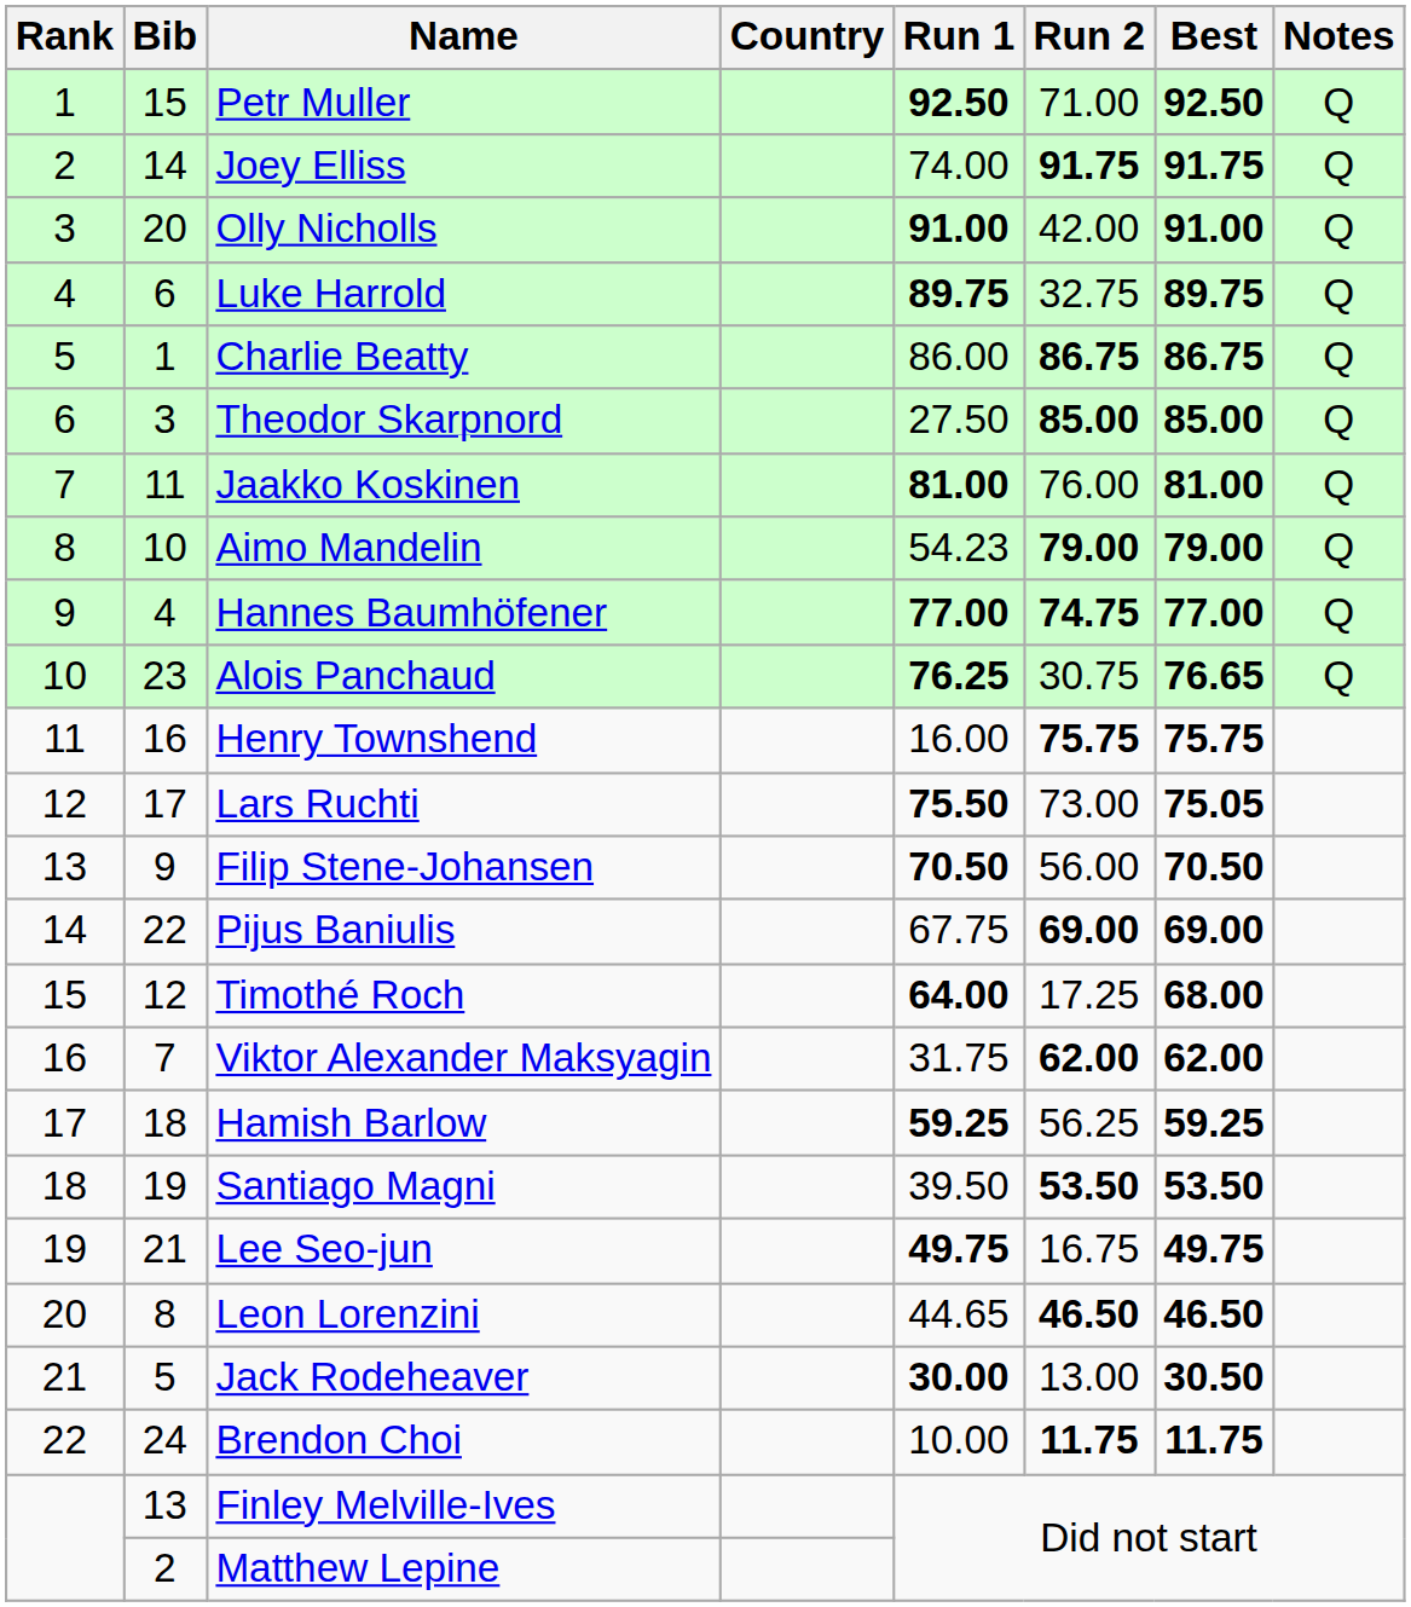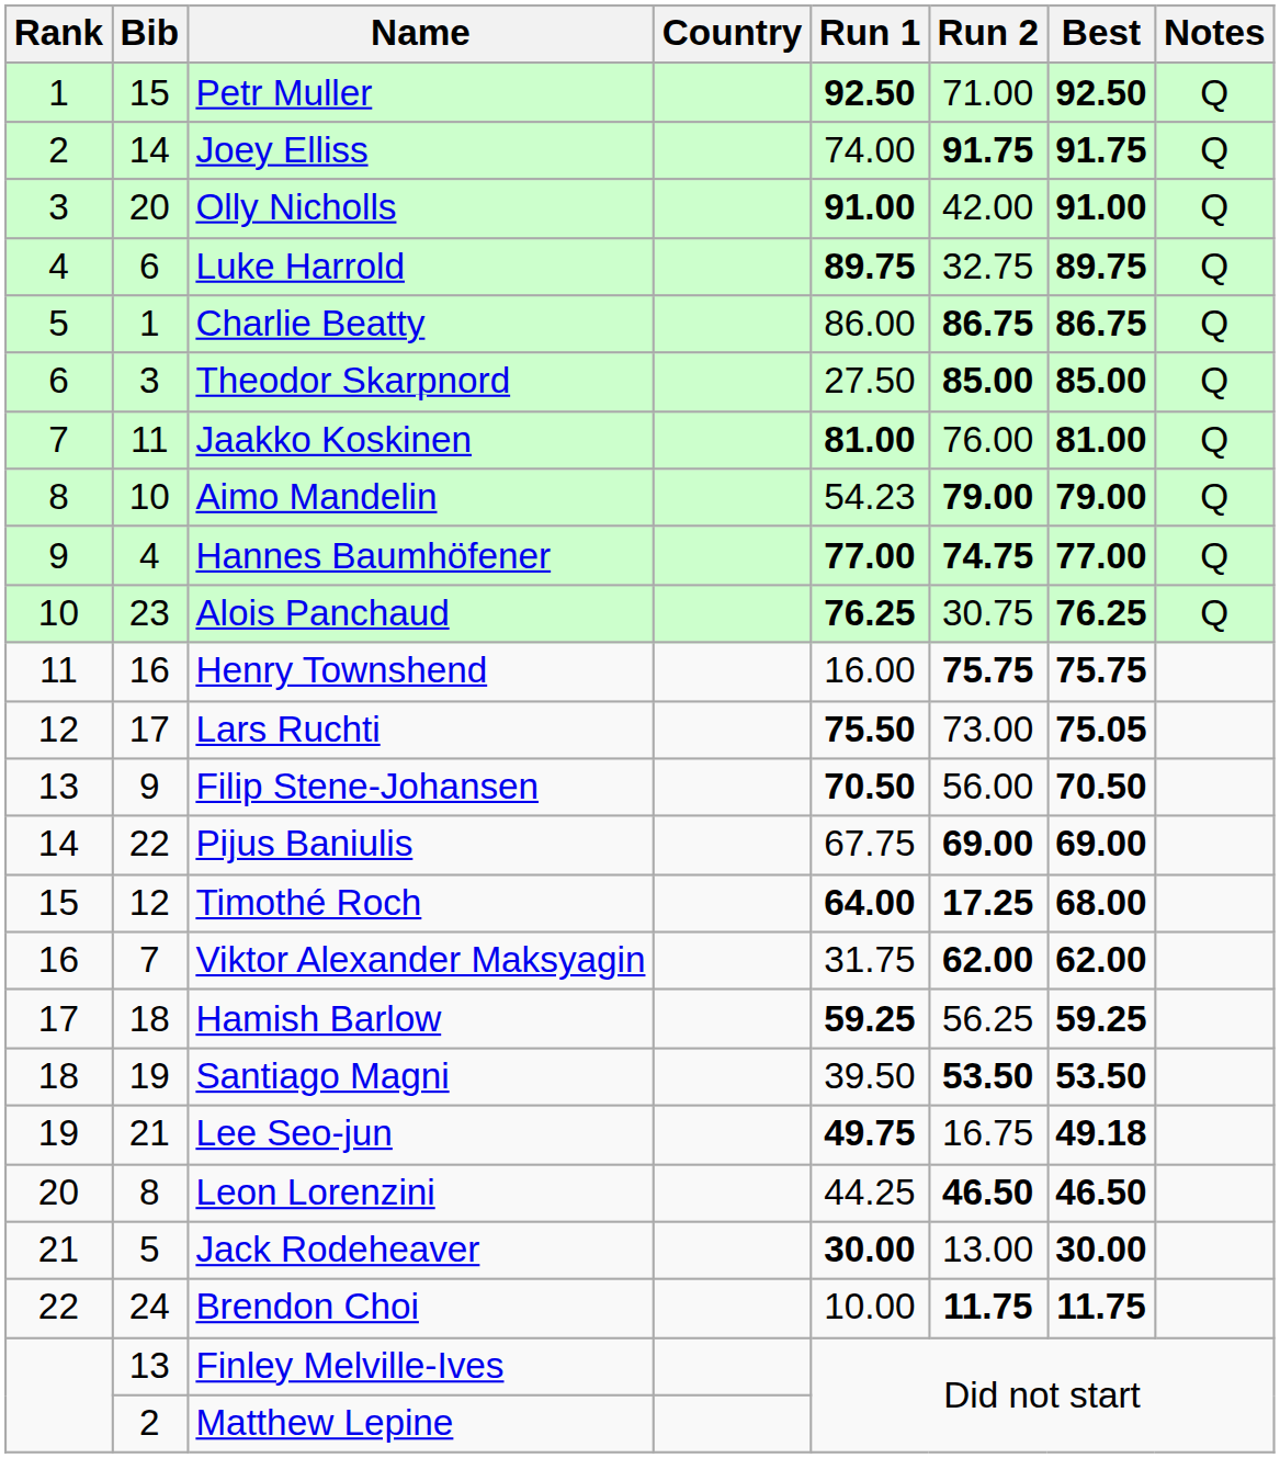 <table class="wikitable sortable" style="text-align:center">
 <tr>
 <th>Rank</th>
 <th>Bib</th>
 <th>Name</th>
 <th>Country</th>
 <th>Run 1</th>
 <th>Run 2</th>
 <th>Best</th>
 <th>Notes</th>
 </tr>
 <tr bgcolor=ccffcc>
 <td>1</td>
 <td>15</td>
 <td align=left><a href='#'>Petr Muller</a></td>
 <td align=left></td>
 <td><strong>92.50</strong></td>
 <td>71.00</td>
 <td><strong>92.50</strong></td>
 <td>Q</td>
 </tr>
 <tr bgcolor=ccffcc>
 <td>2</td>
 <td>14</td>
 <td align=left><a href='#'>Joey Elliss</a></td>
 <td align=left></td>
 <td>74.00</td>
 <td><strong>91.75</strong></td>
 <td><strong>91.75</strong></td>
 <td>Q</td>
 </tr>
 <tr bgcolor=ccffcc>
 <td>3</td>
 <td>20</td>
 <td align=left><a href='#'>Olly Nicholls</a></td>
 <td align=left></td>
 <td><strong>91.00</strong></td>
 <td>42.00</td>
 <td><strong>91.00</strong></td>
 <td>Q</td>
 </tr>
 <tr bgcolor=ccffcc>
 <td>4</td>
 <td>6</td>
 <td align=left><a href='#'>Luke Harrold</a></td>
 <td align=left></td>
 <td><strong>89.75</strong></td>
 <td>32.75</td>
 <td><strong>89.75</strong></td>
 <td>Q</td>
 </tr>
 <tr bgcolor=ccffcc>
 <td>5</td>
 <td>1</td>
 <td align=left><a href='#'>Charlie Beatty</a></td>
 <td align=left></td>
 <td>86.00</td>
 <td><strong>86.75</strong></td>
 <td><strong>86.75</strong></td>
 <td>Q</td>
 </tr>
 <tr bgcolor=ccffcc>
 <td>6</td>
 <td>3</td>
 <td align=left><a href='#'>Theodor Skarpnord</a></td>
 <td align=left></td>
 <td>27.50</td>
 <td><strong>85.00</strong></td>
 <td><strong>85.00</strong></td>
 <td>Q</td>
 </tr>
 <tr bgcolor=ccffcc>
 <td>7</td>
 <td>11</td>
 <td align=left><a href='#'>Jaakko Koskinen</a></td>
 <td align=left></td>
 <td><strong>81.00</strong></td>
 <td>76.00</td>
 <td><strong>81.00</strong></td>
 <td>Q</td>
 </tr>
 <tr bgcolor=ccffcc>
 <td>8</td>
 <td>10</td>
 <td align=left><a href='#'>Aimo Mandelin</a></td>
 <td align=left></td>
 <td>54.23</td>
 <td><strong>79.00</strong></td>
 <td><strong>79.00</strong></td>
 <td>Q</td>
 </tr>
 <tr bgcolor=ccffcc>
 <td>9</td>
 <td>4</td>
 <td align=left><a href='#'>Hannes Baumhöfener</a></td>
 <td align=left></td>
 <td><strong>77.00</strong></td>
 <td><strong>74.75</strong></td>
 <td><strong>77.00</strong></td>
 <td>Q</td>
 </tr>
 <tr bgcolor=ccffcc>
 <td>10</td>
 <td>23</td>
 <td align=left><a href='#'>Alois Panchaud</a></td>
 <td align=left></td>
 <td><strong>76.25</strong></td>
 <td>30.75</td>
-<td><strong>76.65</strong></td>
+<td><strong>76.25</strong></td>
 <td>Q</td>
 </tr>
 <tr>
 <td>11</td>
 <td>16</td>
 <td align=left><a href='#'>Henry Townshend</a></td>
 <td align=left></td>
 <td>16.00</td>
 <td><strong>75.75</strong></td>
 <td><strong>75.75</strong></td>
 <td></td>
 </tr>
 <tr>
 <td>12</td>
 <td>17</td>
 <td align=left><a href='#'>Lars Ruchti</a></td>
 <td align=left></td>
 <td><strong>75.50</strong></td>
 <td>73.00</td>
 <td><strong>75.05</strong></td>
 <td></td>
 </tr>
 <tr>
 <td>13</td>
 <td>9</td>
 <td align=left><a href='#'>Filip Stene-Johansen</a></td>
 <td align=left></td>
 <td><strong>70.50</strong></td>
 <td>56.00</td>
 <td><strong>70.50</strong></td>
 <td></td>
 </tr>
 <tr>
 <td>14</td>
 <td>22</td>
 <td align=left><a href='#'>Pijus Baniulis</a></td>
 <td align=left></td>
 <td>67.75</td>
 <td><strong>69.00</strong></td>
 <td><strong>69.00</strong></td>
 <td></td>
 </tr>
 <tr>
 <td>15</td>
 <td>12</td>
 <td align=left><a href='#'>Timothé Roch</a></td>
 <td align=left></td>
 <td><strong>64.00</strong></td>
-<td>17.25</td>
+<td><strong>17.25</strong></td>
 <td><strong>68.00</strong></td>
 <td></td>
 </tr>
 <tr>
 <td>16</td>
 <td>7</td>
 <td align=left><a href='#'>Viktor Alexander Maksyagin</a></td>
 <td align=left></td>
 <td>31.75</td>
 <td><strong>62.00</strong></td>
 <td><strong>62.00</strong></td>
 <td></td>
 </tr>
 <tr>
 <td>17</td>
 <td>18</td>
 <td align=left><a href='#'>Hamish Barlow</a></td>
 <td align=left></td>
 <td><strong>59.25</strong></td>
 <td>56.25</td>
 <td><strong>59.25</strong></td>
 <td></td>
 </tr>
 <tr>
 <td>18</td>
 <td>19</td>
 <td align=left><a href='#'>Santiago Magni</a></td>
 <td align=left></td>
 <td>39.50</td>
 <td><strong>53.50</strong></td>
 <td><strong>53.50</strong></td>
 <td></td>
 </tr>
 <tr>
 <td>19</td>
 <td>21</td>
 <td align=left><a href='#'>Lee Seo-jun</a></td>
 <td align=left></td>
 <td><strong>49.75</strong></td>
 <td>16.75</td>
-<td><strong>49.75</strong></td>
+<td><strong>49.18</strong></td>
 <td></td>
 </tr>
 <tr>
 <td>20</td>
 <td>8</td>
 <td align=left><a href='#'>Leon Lorenzini</a></td>
 <td align=left></td>
-<td>44.65</td>
+<td>44.25</td>
 <td><strong>46.50</strong></td>
 <td><strong>46.50</strong></td>
 <td></td>
 </tr>
 <tr>
 <td>21</td>
 <td>5</td>
 <td align=left><a href='#'>Jack Rodeheaver</a></td>
 <td align=left></td>
 <td><strong>30.00</strong></td>
 <td>13.00</td>
-<td><strong>30.50</strong></td>
+<td><strong>30.00</strong></td>
 <td></td>
 </tr>
 <tr>
 <td>22</td>
 <td>24</td>
 <td align=left><a href='#'>Brendon Choi</a></td>
 <td align=left></td>
 <td>10.00</td>
 <td><strong>11.75</strong></td>
 <td><strong>11.75</strong></td>
 <td></td>
 </tr>
 <tr>
 <td rowspan=2></td>
 <td>13</td>
 <td align=left><a href='#'>Finley Melville-Ives</a></td>
 <td align=left></td>
 <td colspan=4 rowspan=2>Did not start</td>
 </tr>
 <tr>
 <td>2</td>
 <td align=left><a href='#'>Matthew Lepine</a></td>
 <td align=left></td>
 </tr>
 </table>
